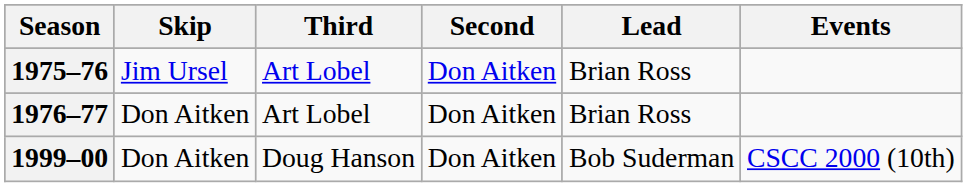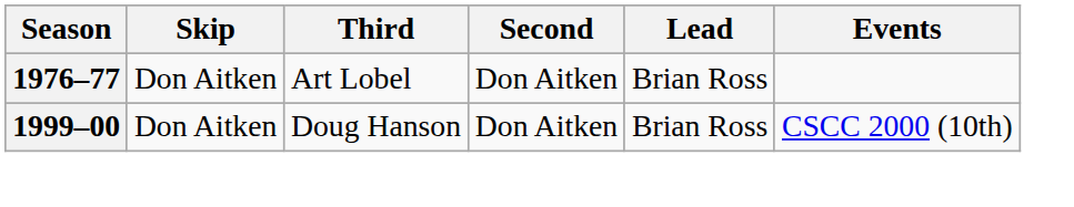 <table class="wikitable">
 <tr>
 <th scope="col">Season</th>
 <th scope="col">Skip</th>
 <th scope="col">Third</th>
 <th scope="col">Second</th>
 <th scope="col">Lead</th>
 <th scope="col">Events</th>
-</tr>
-<tr>
-<th scope="row">1975–76</th>
-<td><a href='#'>Jim Ursel</a></td>
-<td><a href='#'>Art Lobel</a></td>
-<td><a href='#'>Don Aitken</a></td>
-<td>Brian Ross</td>
-<td> </td>
 </tr>
 <tr>
 <th scope="row">1976–77</th>
 <td>Don Aitken</td>
 <td>Art Lobel</td>
 <td>Don Aitken</td>
 <td>Brian Ross</td>
 <td> <br> </td>
 </tr>
 <tr>
 <th scope="row">1999–00</th>
 <td>Don Aitken</td>
 <td>Doug Hanson</td>
 <td>Don Aitken</td>
-<td>Bob Suderman</td>
+<td>Brian Ross</td>
 <td><a href='#'>CSCC 2000</a> (10th)</td>
 </tr>
 </table>
